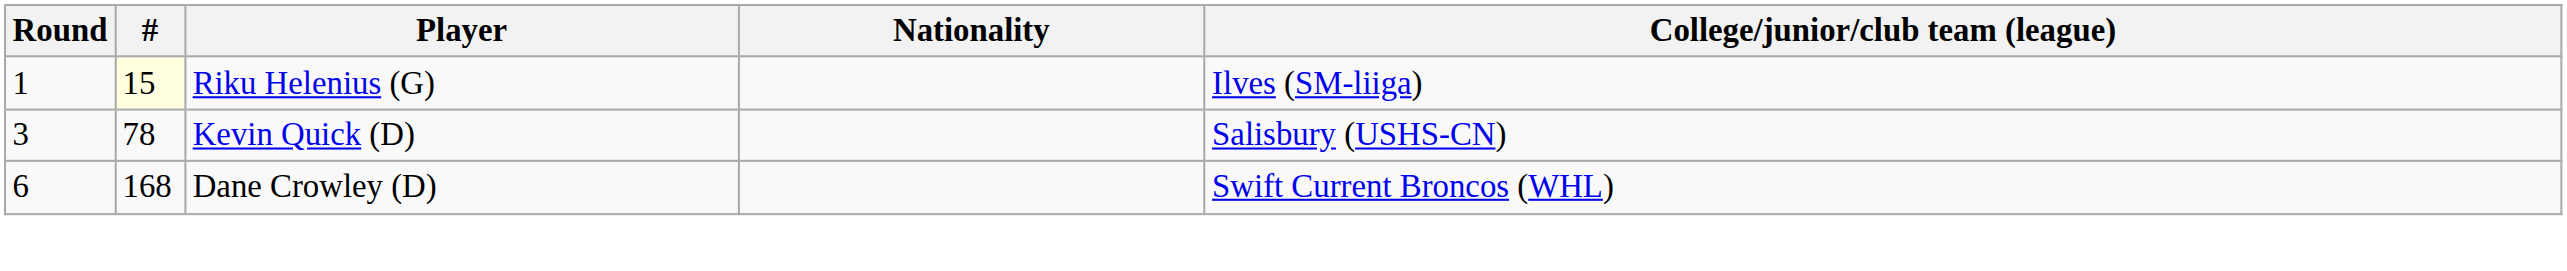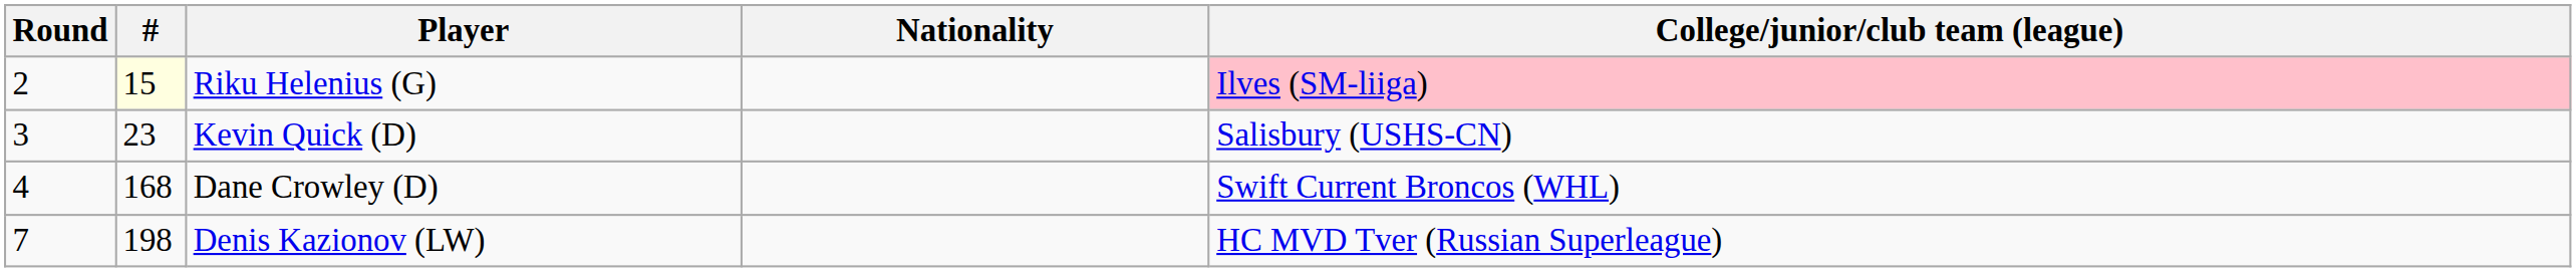 <table class="wikitable">
 <tr>
 <th bgcolor="#DDDDFF" width="2.75%">Round</th>
 <th bgcolor="#DDDDFF" width="2.75%">#</th>
 <th bgcolor="#DDDDFF" width="22.0%">Player</th>
 <th bgcolor="#DDDDFF" width="18.5%">Nationality</th>
 <th bgcolor="#DDDDFF" width="100.0%">College/junior/club team (league)</th>
 </tr>
 <tr>
-<td>1</td>
+<td>2</td>
 <td style="background: lightyellow;">15</td>
 <td><a href='#'>Riku Helenius</a> (G)</td>
 <td></td>
-<td><a href='#'>Ilves</a> (<a href='#'>SM-liiga</a>)</td>
+<td style="background: pink;"><a href='#'>Ilves</a> (<a href='#'>SM-liiga</a>)</td>
 </tr>
 <tr>
 <td>3</td>
-<td>78</td>
+<td>23</td>
 <td><a href='#'>Kevin Quick</a> (D)</td>
 <td></td>
 <td><a href='#'>Salisbury</a> (<a href='#'>USHS-CN</a>)</td>
 </tr>
 <tr>
-<td>6</td>
+<td>4</td>
 <td>168</td>
 <td>Dane Crowley (D)</td>
 <td></td>
 <td><a href='#'>Swift Current Broncos</a> (<a href='#'>WHL</a>)</td>
 </tr>
+<tr>
+<td>7</td>
+<td>198</td>
+<td><a href='#'>Denis Kazionov</a> (LW)</td>
+<td></td>
+<td><a href='#'>HC MVD Tver</a> (<a href='#'>Russian Superleague</a>)</td>
+</tr>
 </table>
